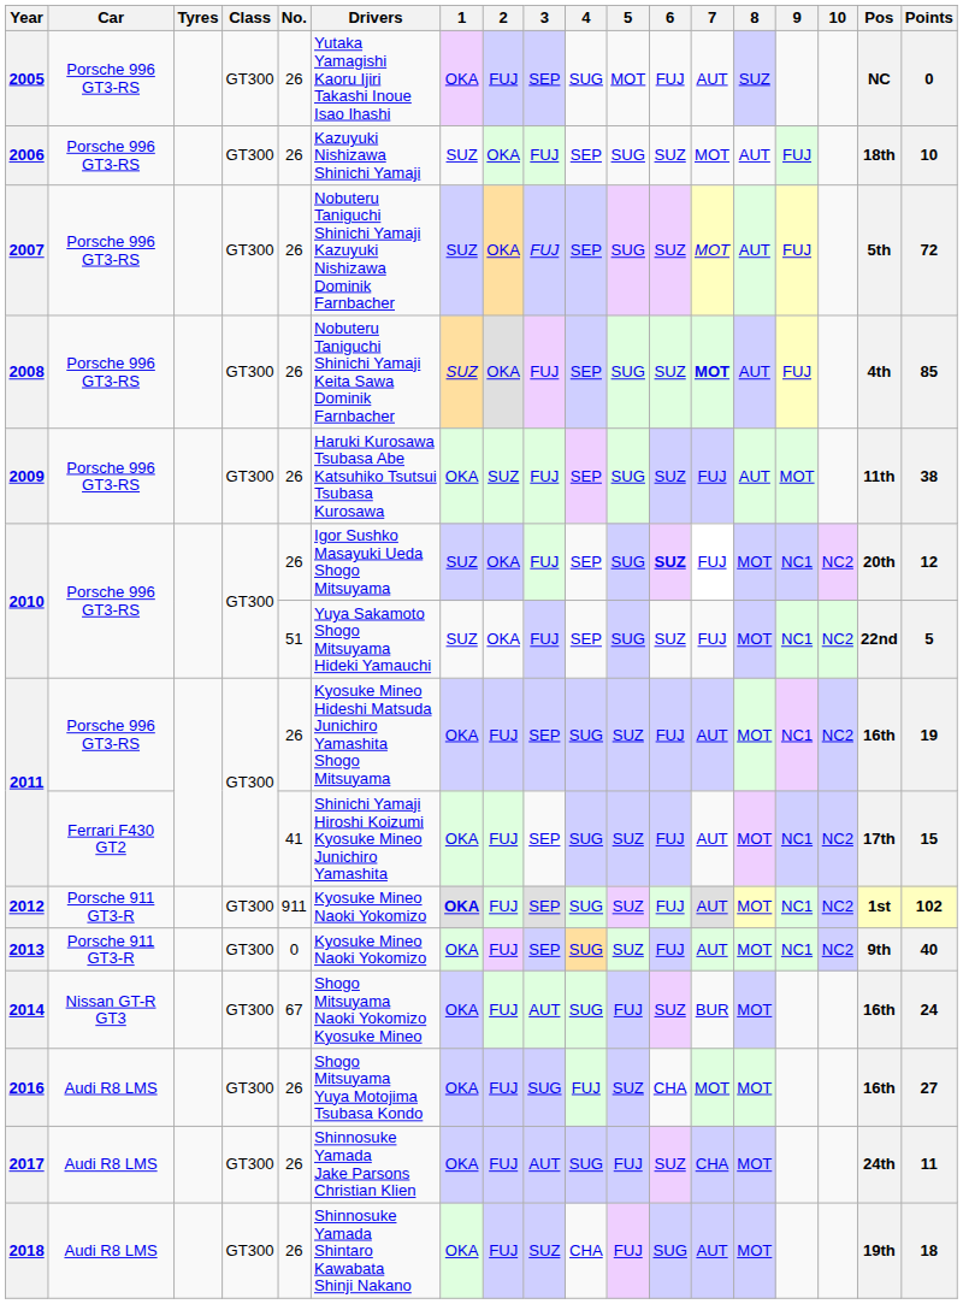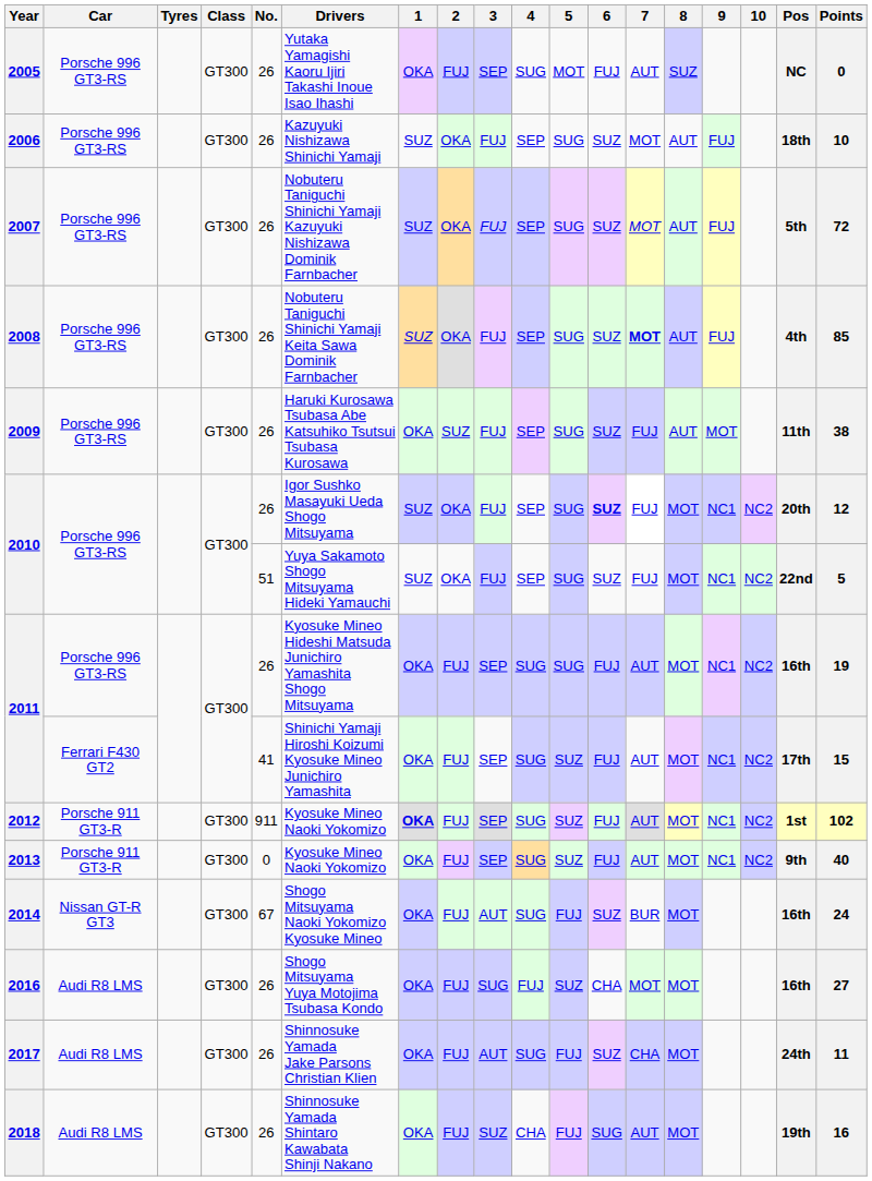 <table class="wikitable" style="text-align:center; font-size:90%">
 <tr>
 <th>Year</th>
 <th>Car</th>
 <th>Tyres</th>
 <th>Class</th>
 <th>No.</th>
 <th>Drivers</th>
 <th>1</th>
 <th>2</th>
 <th>3</th>
 <th>4</th>
 <th>5</th>
 <th>6</th>
 <th>7</th>
 <th>8</th>
 <th>9</th>
 <th>10</th>
 <th>Pos</th>
 <th>Points</th>
 </tr>
 <tr>
 <th><a href='#'>2005</a></th>
 <td><a href='#'>Porsche 996 GT3-RS</a></td>
 <td></td>
 <td>GT300</td>
 <td>26</td>
 <td align="left"> <a href='#'>Yutaka Yamagishi</a><br> <a href='#'>Kaoru Ijiri</a><br> <a href='#'>Takashi Inoue</a><br> <a href='#'>Isao Ihashi</a></td>
 <td style="background:#efcfff;"><a href='#'>OKA</a><br></td>
 <td style="background:#cfcfff;"><a href='#'>FUJ</a><br></td>
 <td style="background:#cfcfff;"><a href='#'>SEP</a><br></td>
 <td><a href='#'>SUG</a></td>
 <td><a href='#'>MOT</a></td>
 <td><a href='#'>FUJ</a></td>
 <td><a href='#'>AUT</a></td>
 <td style="background:#cfcfff;"><a href='#'>SUZ</a><br></td>
 <td></td>
 <td></td>
 <th>NC</th>
 <th>0</th>
 </tr>
 <tr>
 <th><a href='#'>2006</a></th>
 <td><a href='#'>Porsche 996 GT3-RS</a></td>
 <td></td>
 <td>GT300</td>
 <td>26</td>
 <td align="left"> <a href='#'>Kazuyuki Nishizawa</a><br> <a href='#'>Shinichi Yamaji</a></td>
 <td><a href='#'>SUZ</a></td>
 <td style="background:#dfffdf;"><a href='#'>OKA</a><br></td>
 <td style="background:#dfffdf;"><a href='#'>FUJ</a><br></td>
 <td><a href='#'>SEP</a></td>
 <td><a href='#'>SUG</a></td>
 <td><a href='#'>SUZ</a></td>
 <td><a href='#'>MOT</a></td>
 <td><a href='#'>AUT</a></td>
 <td style="background:#dfffdf;"><a href='#'>FUJ</a><br></td>
 <td></td>
 <th>18th</th>
 <th>10</th>
 </tr>
 <tr>
 <th><a href='#'>2007</a></th>
 <td><a href='#'>Porsche 996 GT3-RS</a></td>
 <td></td>
 <td>GT300</td>
 <td>26</td>
 <td align="left"> <a href='#'>Nobuteru Taniguchi</a><br> <a href='#'>Shinichi Yamaji</a><br> <a href='#'>Kazuyuki Nishizawa</a><br> <a href='#'>Dominik Farnbacher</a></td>
 <td style="background:#cfcfff;"><a href='#'>SUZ</a><br></td>
 <td style="background:#ffdf9f;"><a href='#'>OKA</a><br></td>
 <td style="background:#cfcfff;"><a href='#'><em>FUJ</em></a><br></td>
 <td style="background:#cfcfff;"><a href='#'>SEP</a><br></td>
 <td style="background:#efcfff;"><a href='#'>SUG</a><br></td>
 <td style="background:#efcfff;"><a href='#'>SUZ</a><br></td>
 <td style="background:#ffffbf;"><a href='#'><em>MOT</em></a><br></td>
 <td style="background:#dfffdf;"><a href='#'>AUT</a><br></td>
 <td style="background:#ffffbf;"><a href='#'>FUJ</a><br></td>
 <td></td>
 <th>5th</th>
 <th>72</th>
 </tr>
 <tr>
 <th><a href='#'>2008</a></th>
 <td><a href='#'>Porsche 996 GT3-RS</a></td>
 <td></td>
 <td>GT300</td>
 <td>26</td>
 <td align="left"> <a href='#'>Nobuteru Taniguchi</a><br> <a href='#'>Shinichi Yamaji</a><br> <a href='#'>Keita Sawa</a><br> <a href='#'>Dominik Farnbacher</a></td>
 <td style="background:#ffdf9f;"><a href='#'><em>SUZ</em></a><br></td>
 <td style="background:#dfdfdf;"><a href='#'>OKA</a><br></td>
 <td style="background:#efcfff;"><a href='#'>FUJ</a><br></td>
 <td style="background:#cfcfff;"><a href='#'>SEP</a><br></td>
 <td style="background:#dfffdf;"><a href='#'>SUG</a><br></td>
 <td style="background:#dfffdf;"><a href='#'>SUZ</a><br></td>
 <td style="background:#dfffdf;"><a href='#'><strong>MOT</strong></a><br></td>
 <td style="background:#cfcfff;"><a href='#'>AUT</a><br></td>
 <td style="background:#ffffbf;"><a href='#'>FUJ</a><br></td>
 <td></td>
 <th>4th</th>
 <th>85</th>
 </tr>
 <tr>
 <th><a href='#'>2009</a></th>
 <td><a href='#'>Porsche 996 GT3-RS</a></td>
 <td></td>
 <td>GT300</td>
 <td>26</td>
 <td align="left"> <a href='#'>Haruki Kurosawa</a><br> <a href='#'>Tsubasa Abe</a><br> <a href='#'>Katsuhiko Tsutsui</a><br> <a href='#'>Tsubasa Kurosawa</a></td>
 <td style="background:#dfffdf;"><a href='#'>OKA</a><br></td>
 <td style="background:#dfffdf;"><a href='#'>SUZ</a><br></td>
 <td style="background:#dfffdf;"><a href='#'>FUJ</a><br></td>
 <td style="background:#efcfff;"><a href='#'>SEP</a><br></td>
 <td style="background:#dfffdf;"><a href='#'>SUG</a><br></td>
 <td style="background:#cfcfff;"><a href='#'>SUZ</a><br></td>
 <td style="background:#cfcfff;"><a href='#'>FUJ</a><br></td>
 <td style="background:#dfffdf;"><a href='#'>AUT</a><br></td>
 <td style="background:#dfffdf;"><a href='#'>MOT</a><br></td>
 <td></td>
 <th>11th</th>
 <th>38</th>
 </tr>
 <tr>
 <th rowspan="2"><a href='#'>2010</a></th>
 <td rowspan="2"><a href='#'>Porsche 996 GT3-RS</a></td>
 <td rowspan="2"></td>
 <td rowspan="2">GT300</td>
 <td>26</td>
 <td align="left"> <a href='#'>Igor Sushko</a><br> <a href='#'>Masayuki Ueda</a><br> <a href='#'>Shogo Mitsuyama</a></td>
 <td style="background:#cfcfff;"><a href='#'>SUZ</a><br></td>
 <td style="background:#cfcfff;"><a href='#'>OKA</a><br></td>
 <td style="background:#dfffdf;"><a href='#'>FUJ</a><br></td>
 <td><a href='#'>SEP</a></td>
 <td style="background:#cfcfff;"><a href='#'>SUG</a><br></td>
 <td style="background:#efcfff;"><a href='#'><strong>SUZ</strong></a><br></td>
 <td style="background:#fff;"><a href='#'>FUJ</a><br></td>
 <td style="background:#cfcfff;"><a href='#'>MOT</a><br></td>
 <td style="background:#cfcfff;"><a href='#'>NC1</a><br></td>
 <td style="background:#efcfff;"><a href='#'>NC2</a><br></td>
 <th>20th</th>
 <th>12</th>
 </tr>
 <tr>
 <td>51</td>
 <td align="left"> <a href='#'>Yuya Sakamoto</a><br> <a href='#'>Shogo Mitsuyama</a><br> <a href='#'>Hideki Yamauchi</a></td>
 <td><a href='#'>SUZ</a></td>
 <td><a href='#'>OKA</a></td>
 <td style="background:#cfcfff;"><a href='#'>FUJ</a><br></td>
 <td><a href='#'>SEP</a></td>
 <td style="background:#cfcfff;"><a href='#'>SUG</a><br></td>
 <td><a href='#'>SUZ</a></td>
 <td><a href='#'>FUJ</a><br></td>
 <td style="background:#cfcfff;"><a href='#'>MOT</a><br></td>
 <td style="background:#dfffdf;"><a href='#'>NC1</a><br></td>
 <td style="background:#dfffdf;"><a href='#'>NC2</a><br></td>
 <th>22nd</th>
 <th>5</th>
 </tr>
 <tr>
 <th rowspan="2"><a href='#'>2011</a></th>
 <td><a href='#'>Porsche 996 GT3-RS</a></td>
 <td rowspan="2"></td>
 <td rowspan="2">GT300</td>
 <td>26</td>
 <td align="left"> <a href='#'>Kyosuke Mineo</a><br> <a href='#'>Hideshi Matsuda</a><br> <a href='#'>Junichiro Yamashita</a><br> <a href='#'>Shogo Mitsuyama</a></td>
 <td style="background:#cfcfff;"><a href='#'>OKA</a><br></td>
 <td style="background:#cfcfff;"><a href='#'>FUJ</a><br></td>
 <td style="background:#cfcfff;"><a href='#'>SEP</a><br></td>
 <td style="background:#cfcfff;"><a href='#'>SUG</a><br></td>
-<td style="background:#cfcfff;"><a href='#'>SUZ</a><br></td>
+<td style="background:#cfcfff;"><a href='#'>SUG</a><br></td>
 <td style="background:#cfcfff;"><a href='#'>FUJ</a><br></td>
 <td style="background:#cfcfff;"><a href='#'>AUT</a><br></td>
 <td style="background:#dfffdf;"><a href='#'>MOT</a><br></td>
 <td style="background:#efcfff;"><a href='#'>NC1</a><br></td>
 <td style="background:#cfcfff;"><a href='#'>NC2</a><br></td>
 <th>16th</th>
 <th>19</th>
 </tr>
 <tr>
 <td><a href='#'>Ferrari F430 GT2</a></td>
 <td>41</td>
 <td align="left"> <a href='#'>Shinichi Yamaji</a><br> <a href='#'>Hiroshi Koizumi</a><br> <a href='#'>Kyosuke Mineo</a><br> <a href='#'>Junichiro Yamashita</a></td>
 <td style="background:#dfffdf;"><a href='#'>OKA</a><br></td>
 <td style="background:#dfffdf;"><a href='#'>FUJ</a><br></td>
 <td><a href='#'>SEP</a></td>
 <td style="background:#cfcfff;"><a href='#'>SUG</a><br></td>
 <td style="background:#cfcfff;"><a href='#'>SUZ</a><br></td>
 <td style="background:#cfcfff;"><a href='#'>FUJ</a><br></td>
 <td><a href='#'>AUT</a></td>
 <td style="background:#efcfff;"><a href='#'>MOT</a><br></td>
 <td style="background:#cfcfff;"><a href='#'>NC1</a><br></td>
 <td style="background:#cfcfff;"><a href='#'>NC2</a><br></td>
 <th>17th</th>
 <th>15</th>
 </tr>
 <tr>
 <th><a href='#'>2012</a></th>
 <td><a href='#'>Porsche 911 GT3-R</a></td>
 <td></td>
 <td>GT300</td>
 <td>911</td>
 <td align="left"> <a href='#'>Kyosuke Mineo</a><br> <a href='#'>Naoki Yokomizo</a></td>
 <td style="background:#dfdfdf;"><a href='#'><strong>OKA</strong></a><br></td>
 <td style="background:#dfffdf;"><a href='#'>FUJ</a><br></td>
 <td style="background:#dfdfdf;"><a href='#'>SEP</a><br></td>
 <td style="background:#dfffdf;"><a href='#'>SUG</a><br></td>
 <td style="background:#efcfff;"><a href='#'>SUZ</a><br></td>
 <td style="background:#dfffdf;"><a href='#'>FUJ</a><br></td>
 <td style="background:#dfdfdf;"><a href='#'>AUT</a><br></td>
 <td style="background:#ffffbf;"><a href='#'>MOT</a><br></td>
 <td style="background:#dfffdf;"><a href='#'>NC1</a><br></td>
 <td style="background:#cfcfff;"><a href='#'>NC2</a><br></td>
 <td style="background:#ffffbf;"><strong>1st</strong></td>
 <td style="background:#ffffbf;"><strong>102</strong></td>
 </tr>
 <tr>
 <th><a href='#'>2013</a></th>
 <td><a href='#'>Porsche 911 GT3-R</a></td>
 <td></td>
 <td>GT300</td>
 <td>0</td>
 <td align="left"> <a href='#'>Kyosuke Mineo</a><br> <a href='#'>Naoki Yokomizo</a></td>
 <td style="background:#dfffdf;"><a href='#'>OKA</a><br></td>
 <td style="background:#efcfff;"><a href='#'>FUJ</a><br></td>
 <td style="background:#cfcfff;"><a href='#'>SEP</a><br></td>
 <td style="background:#ffdf9f;"><a href='#'>SUG</a><br></td>
 <td style="background:#dfffdf;"><a href='#'>SUZ</a><br></td>
 <td style="background:#cfcfff;"><a href='#'>FUJ</a><br></td>
 <td style="background:#dfffdf;"><a href='#'>AUT</a><br></td>
 <td style="background:#dfffdf;"><a href='#'>MOT</a><br></td>
 <td style="background:#dfffdf;"><a href='#'>NC1</a><br></td>
 <td style="background:#cfcfff;"><a href='#'>NC2</a><br></td>
 <th>9th</th>
 <th>40</th>
 </tr>
 <tr>
 <th><a href='#'>2014</a></th>
 <td><a href='#'>Nissan GT-R GT3</a></td>
 <td></td>
 <td>GT300</td>
 <td>67</td>
 <td align="left"> <a href='#'>Shogo Mitsuyama</a><br> <a href='#'>Naoki Yokomizo</a><br> <a href='#'>Kyosuke Mineo</a></td>
 <td style="background:#cfcfff;"><a href='#'>OKA</a><br></td>
 <td style="background:#dfffdf;"><a href='#'>FUJ</a><br></td>
 <td style="background:#dfffdf;"><a href='#'>AUT</a><br></td>
 <td style="background:#dfffdf;"><a href='#'>SUG</a><br></td>
 <td style="background:#cfcfff;"><a href='#'>FUJ</a><br></td>
 <td style="background:#efcfff;"><a href='#'>SUZ</a><br></td>
 <td><a href='#'>BUR</a></td>
 <td style="background:#cfcfff;"><a href='#'>MOT</a><br></td>
 <td></td>
 <td></td>
 <th>16th</th>
 <th>24</th>
 </tr>
 <tr>
 <th><a href='#'>2016</a></th>
 <td><a href='#'>Audi R8 LMS</a></td>
 <td></td>
 <td>GT300</td>
 <td>26</td>
 <td align="left"> <a href='#'>Shogo Mitsuyama</a><br> <a href='#'>Yuya Motojima</a><br> <a href='#'>Tsubasa Kondo</a></td>
 <td style="background:#cfcfff;"><a href='#'>OKA</a><br></td>
 <td style="background:#cfcfff;"><a href='#'>FUJ</a><br></td>
 <td style="background:#cfcfff;"><a href='#'>SUG</a><br></td>
 <td style="background:#dfffdf;"><a href='#'>FUJ</a><br></td>
 <td style="background:#cfcfff;"><a href='#'>SUZ</a><br></td>
 <td><a href='#'>CHA</a></td>
 <td style="background:#dfffdf;"><a href='#'>MOT</a><br></td>
 <td style="background:#dfffdf;"><a href='#'>MOT</a><br></td>
 <td></td>
 <td></td>
 <th>16th</th>
 <th>27</th>
 </tr>
 <tr>
 <th><a href='#'>2017</a></th>
 <td><a href='#'>Audi R8 LMS</a></td>
 <td></td>
 <td>GT300</td>
 <td>26</td>
 <td align="left"> <a href='#'>Shinnosuke Yamada</a><br> <a href='#'>Jake Parsons</a><br> <a href='#'>Christian Klien</a></td>
 <td style="background:#cfcfff;"><a href='#'>OKA</a><br></td>
 <td style="background:#cfcfff;"><a href='#'>FUJ</a><br></td>
 <td style="background:#cfcfff;"><a href='#'>AUT</a><br></td>
 <td style="background:#cfcfff;"><a href='#'>SUG</a><br></td>
 <td style="background:#cfcfff;"><a href='#'>FUJ</a><br></td>
 <td style="background:#efcfff;"><a href='#'>SUZ</a><br></td>
 <td style="background:#cfcfff;"><a href='#'>CHA</a><br></td>
 <td style="background:#cfcfff;"><a href='#'>MOT</a><br></td>
 <td></td>
 <td></td>
 <th>24th</th>
 <th>11</th>
 </tr>
 <tr>
 <th><a href='#'>2018</a></th>
 <td><a href='#'>Audi R8 LMS</a></td>
 <td></td>
 <td>GT300</td>
 <td>26</td>
 <td align="left"> <a href='#'>Shinnosuke Yamada</a><br> <a href='#'>Shintaro Kawabata</a><br> <a href='#'>Shinji Nakano</a></td>
 <td style="background:#dfffdf;"><a href='#'>OKA</a><br></td>
 <td style="background:#cfcfff;"><a href='#'>FUJ</a><br></td>
 <td style="background:#cfcfff;"><a href='#'>SUZ</a><br></td>
 <td><a href='#'>CHA</a></td>
 <td style="background:#efcfff;"><a href='#'>FUJ</a><br></td>
 <td style="background:#cfcfff;"><a href='#'>SUG</a><br></td>
 <td style="background:#cfcfff;"><a href='#'>AUT</a><br></td>
 <td style="background:#cfcfff;"><a href='#'>MOT</a><br></td>
 <td></td>
 <td></td>
 <th>19th</th>
-<th>18</th>
+<th>16</th>
 </tr>
 </table>
